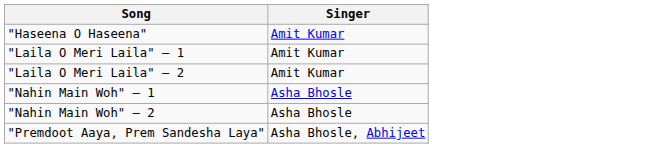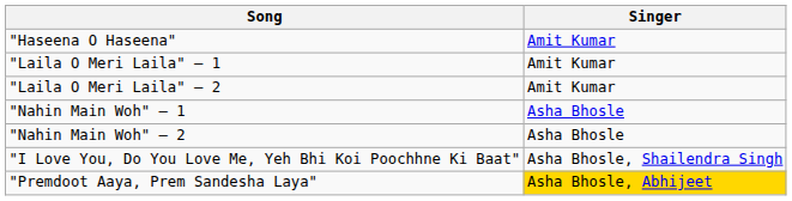 <table class="wikitable" style="font-size:95%;">
 <tr>
 <th>Song</th>
 <th>Singer</th>
 </tr>
 <tr>
 <td>"Haseena O Haseena"</td>
 <td><a href='#'>Amit Kumar</a></td>
 </tr>
 <tr>
 <td>"Laila O Meri Laila" – 1</td>
 <td>Amit Kumar</td>
 </tr>
 <tr>
 <td>"Laila O Meri Laila" – 2</td>
 <td>Amit Kumar</td>
 </tr>
 <tr>
 <td>"Nahin Main Woh" – 1</td>
 <td><a href='#'>Asha Bhosle</a></td>
 </tr>
 <tr>
 <td>"Nahin Main Woh" – 2</td>
 <td>Asha Bhosle</td>
 </tr>
 <tr>
+<td>"I Love You, Do You Love Me, Yeh Bhi Koi Poochhne Ki Baat"</td>
+<td>Asha Bhosle, <a href='#'>Shailendra Singh</a></td>
+</tr>
+<tr>
 <td>"Premdoot Aaya, Prem Sandesha Laya"</td>
-<td>Asha Bhosle, <a href='#'>Abhijeet</a></td>
+<td style="background: gold;">Asha Bhosle, <a href='#'>Abhijeet</a></td>
 </tr>
 </table>
